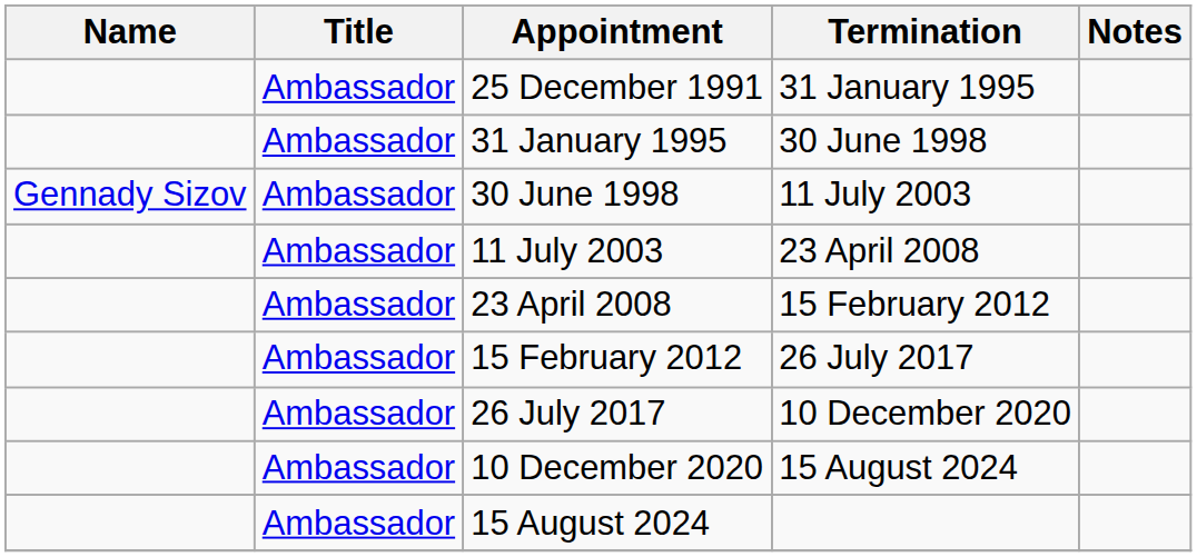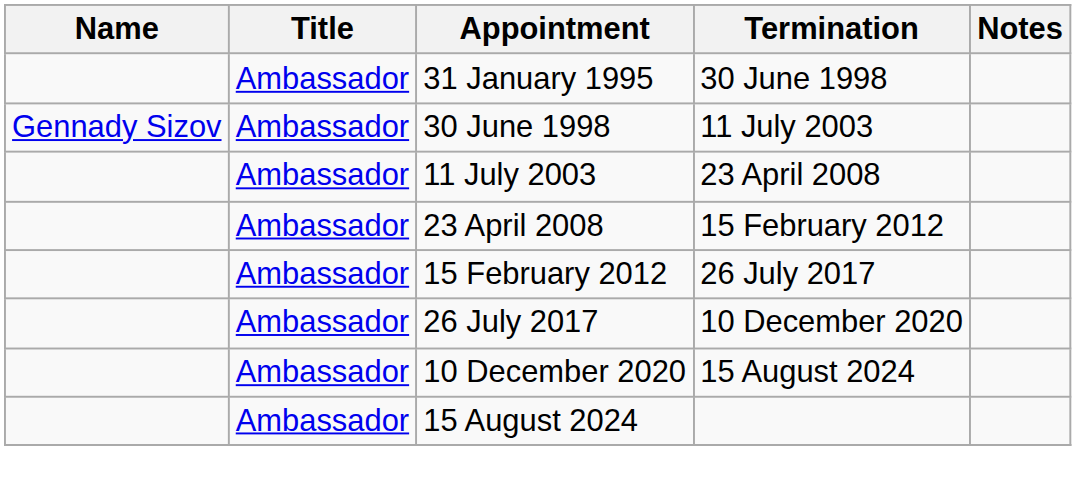 <table class="wikitable">
 <tr valign="middle">
 <th>Name</th>
 <th>Title</th>
 <th>Appointment</th>
 <th>Termination</th>
 <th>Notes</th>
-</tr>
-<tr>
-<td></td>
-<td><a href='#'>Ambassador</a></td>
-<td>25 December 1991</td>
-<td>31 January 1995</td>
-<td></td>
 </tr>
 <tr>
 <td></td>
 <td><a href='#'>Ambassador</a></td>
 <td>31 January 1995</td>
 <td>30 June 1998</td>
 <td></td>
 </tr>
 <tr>
 <td><a href='#'>Gennady Sizov</a></td>
 <td><a href='#'>Ambassador</a></td>
 <td>30 June 1998</td>
 <td>11 July 2003</td>
 <td></td>
 </tr>
 <tr>
 <td></td>
 <td><a href='#'>Ambassador</a></td>
 <td>11 July 2003</td>
 <td>23 April 2008</td>
 <td></td>
 </tr>
 <tr>
 <td></td>
 <td><a href='#'>Ambassador</a></td>
 <td>23 April 2008</td>
 <td>15 February 2012</td>
 <td></td>
 </tr>
 <tr>
 <td></td>
 <td><a href='#'>Ambassador</a></td>
 <td>15 February 2012</td>
 <td>26 July 2017</td>
 <td></td>
 </tr>
 <tr>
 <td></td>
 <td><a href='#'>Ambassador</a></td>
 <td>26 July 2017</td>
 <td>10 December 2020</td>
 <td></td>
 </tr>
 <tr>
 <td></td>
 <td><a href='#'>Ambassador</a></td>
 <td>10 December 2020</td>
 <td>15 August 2024</td>
 <td></td>
 </tr>
 <tr>
 <td></td>
 <td><a href='#'>Ambassador</a></td>
 <td>15 August 2024</td>
 <td></td>
 <td></td>
 </tr>
 <tr>
 </tr>
 </table>
